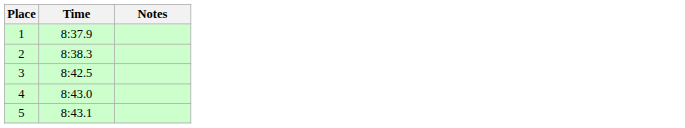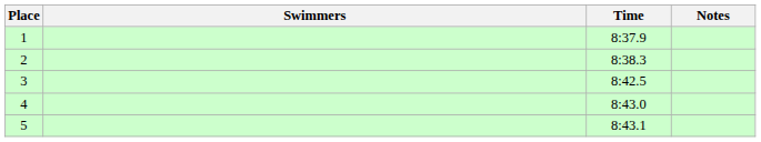 <table class=wikitable style="text-align:center">
 <tr>
 <th>Place</th>
+<th width=620>Swimmers</th>
 <th width=90>Time</th>
 <th width=90>Notes</th>
 </tr>
 <tr bgcolor=ccffcc>
 <td>1</td>
+<td align=left></td>
 <td>8:37.9</td>
 <td></td>
 </tr>
 <tr bgcolor=ccffcc>
 <td>2</td>
+<td align=left></td>
 <td>8:38.3</td>
 <td></td>
 </tr>
 <tr bgcolor=ccffcc>
 <td>3</td>
+<td align=left></td>
 <td>8:42.5</td>
 <td></td>
 </tr>
 <tr bgcolor=ccffcc>
 <td>4</td>
+<td align=left></td>
 <td>8:43.0</td>
 <td></td>
 </tr>
 <tr bgcolor=ccffcc>
 <td>5</td>
+<td align=left></td>
 <td>8:43.1</td>
 <td></td>
 </tr>
 </table>
